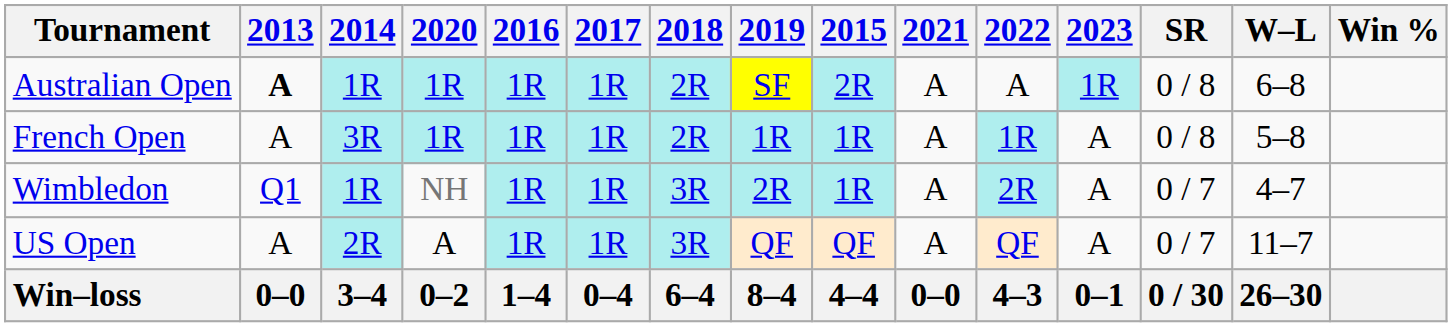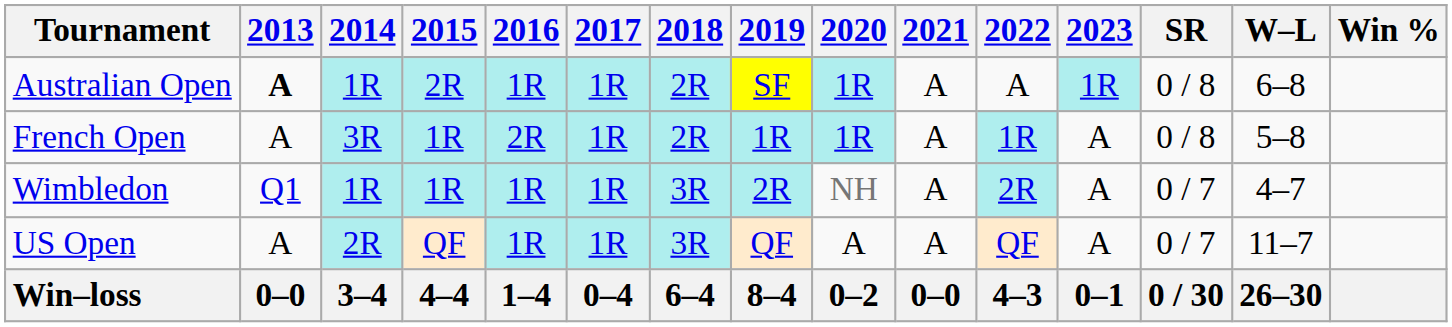 <table class=wikitable style=text-align:center>
 <tr>
 <th>Tournament</th>
 <th><a href='#'>2013</a></th>
 <th><a href='#'>2014</a></th>
-<th><a href='#'>2020</a></th>
+<th><a href='#'>2015</a></th>
 <th><a href='#'>2016</a></th>
 <th><a href='#'>2017</a></th>
 <th><a href='#'>2018</a></th>
 <th><a href='#'>2019</a></th>
-<th><a href='#'>2015</a></th>
+<th><a href='#'>2020</a></th>
 <th><a href='#'>2021</a></th>
 <th><a href='#'>2022</a></th>
 <th><a href='#'>2023</a></th>
 <th>SR</th>
 <th>W–L</th>
 <th>Win %</th>
 </tr>
 <tr>
 <td align=left><a href='#'>Australian Open</a></td>
 <td><strong>A</strong></td>
 <td bgcolor=afeeee><a href='#'>1R</a></td>
-<td bgcolor=afeeee><a href='#'>1R</a></td>
+<td bgcolor=afeeee><a href='#'>2R</a></td>
 <td bgcolor=afeeee><a href='#'>1R</a></td>
 <td bgcolor=afeeee><a href='#'>1R</a></td>
 <td bgcolor=afeeee><a href='#'>2R</a></td>
 <td style=background:yellow><a href='#'>SF</a></td>
-<td bgcolor=afeeee><a href='#'>2R</a></td>
+<td bgcolor=afeeee><a href='#'>1R</a></td>
 <td>A</td>
 <td>A</td>
 <td bgcolor=afeeee><a href='#'>1R</a></td>
 <td>0 / 8</td>
 <td>6–8</td>
 <td></td>
 </tr>
 <tr>
 <td align=left><a href='#'>French Open</a></td>
 <td>A</td>
 <td bgcolor=afeeee><a href='#'>3R</a></td>
 <td bgcolor=afeeee><a href='#'>1R</a></td>
-<td bgcolor=afeeee><a href='#'>1R</a></td>
+<td bgcolor=afeeee><a href='#'>2R</a></td>
 <td bgcolor=afeeee><a href='#'>1R</a></td>
 <td bgcolor=afeeee><a href='#'>2R</a></td>
 <td bgcolor=afeeee><a href='#'>1R</a></td>
 <td bgcolor=afeeee><a href='#'>1R</a></td>
 <td>A</td>
 <td bgcolor=afeeee><a href='#'>1R</a></td>
 <td>A</td>
 <td>0 / 8</td>
 <td>5–8</td>
 <td></td>
 </tr>
 <tr>
 <td align=left><a href='#'>Wimbledon</a></td>
 <td><a href='#'>Q1</a></td>
 <td bgcolor=afeeee><a href='#'>1R</a></td>
-<td style=color:#767676>NH</td>
+<td bgcolor=afeeee><a href='#'>1R</a></td>
 <td bgcolor=afeeee><a href='#'>1R</a></td>
 <td bgcolor=afeeee><a href='#'>1R</a></td>
 <td bgcolor=afeeee><a href='#'>3R</a></td>
 <td bgcolor=afeeee><a href='#'>2R</a></td>
-<td bgcolor=afeeee><a href='#'>1R</a></td>
+<td style=color:#767676>NH</td>
 <td>A</td>
 <td bgcolor=afeeee><a href='#'>2R</a></td>
 <td>A</td>
 <td>0 / 7</td>
 <td>4–7</td>
 <td></td>
 </tr>
 <tr>
 <td align=left><a href='#'>US Open</a></td>
 <td>A</td>
 <td bgcolor=afeeee><a href='#'>2R</a></td>
-<td>A</td>
+<td bgcolor=ffebcd><a href='#'>QF</a></td>
 <td bgcolor=afeeee><a href='#'>1R</a></td>
 <td bgcolor=afeeee><a href='#'>1R</a></td>
 <td bgcolor=afeeee><a href='#'>3R</a></td>
 <td bgcolor=ffebcd><a href='#'>QF</a></td>
-<td bgcolor=ffebcd><a href='#'>QF</a></td>
+<td>A</td>
 <td>A</td>
 <td bgcolor=ffebcd><a href='#'>QF</a></td>
 <td>A</td>
 <td>0 / 7</td>
 <td>11–7</td>
 <td></td>
 </tr>
 <tr>
 <th style=text-align:left>Win–loss</th>
 <th>0–0</th>
 <th>3–4</th>
-<th>0–2</th>
+<th>4–4</th>
 <th>1–4</th>
 <th>0–4</th>
 <th>6–4</th>
 <th>8–4</th>
-<th>4–4</th>
+<th>0–2</th>
 <th>0–0</th>
 <th>4–3</th>
 <th>0–1</th>
 <th>0 / 30</th>
 <th>26–30</th>
 <th></th>
 </tr>
 </table>
